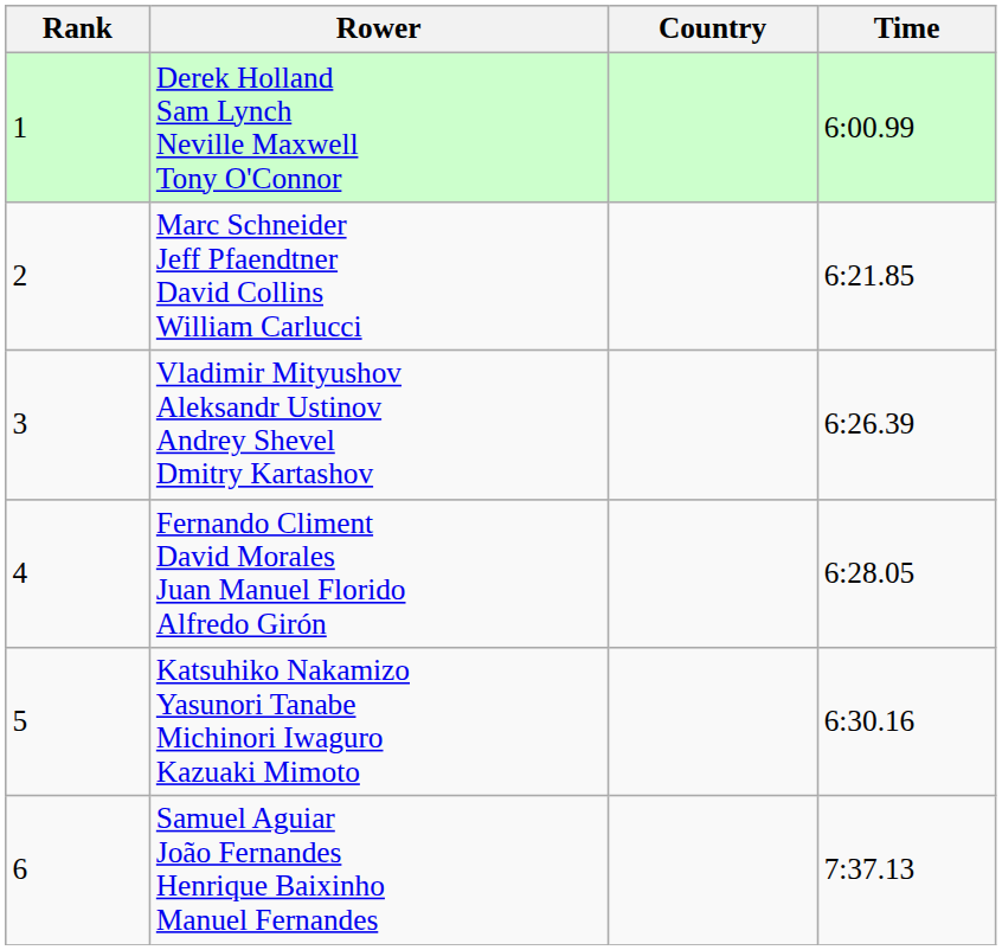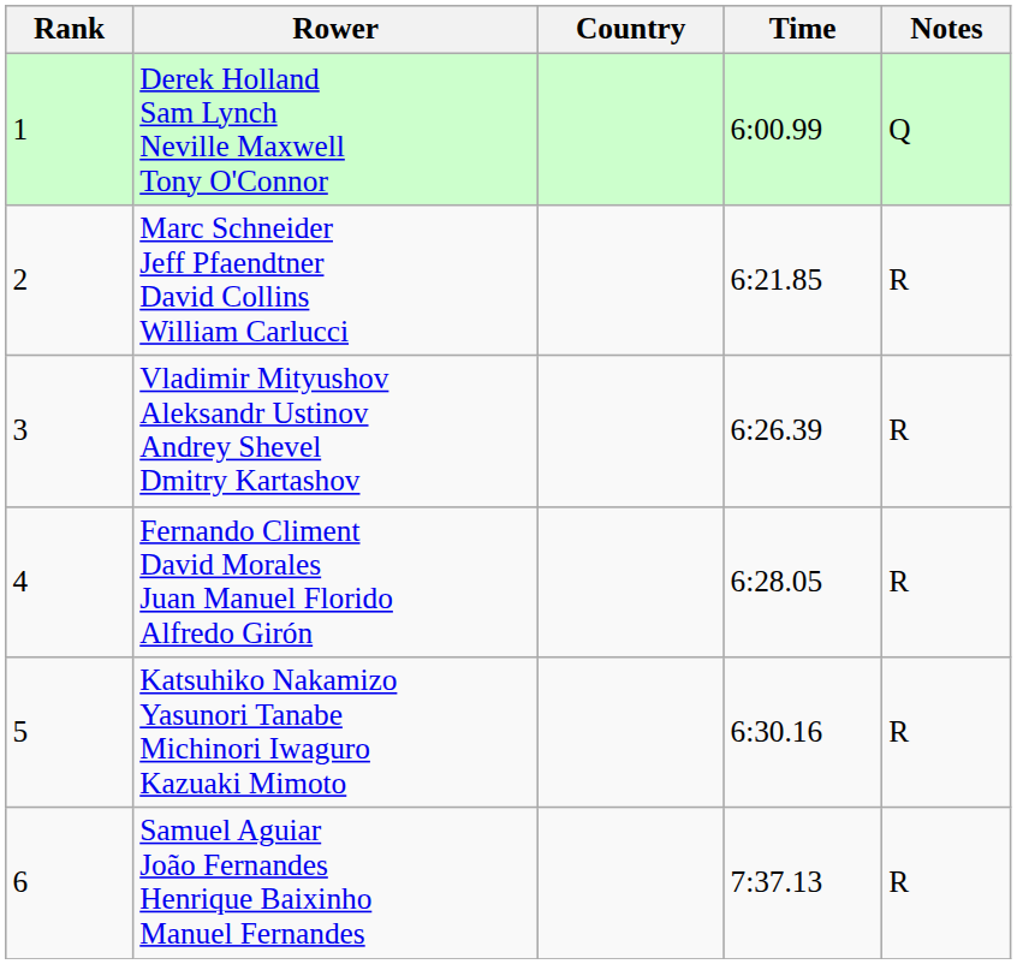 <table class="wikitable sortable" width=60%>
 <tr>
 <th>Rank</th>
 <th>Rower</th>
 <th>Country</th>
 <th>Time</th>
+<th>Notes</th>
 </tr>
 <tr bgcolor=ccffcc>
 <td>1</td>
 <td><a href='#'>Derek Holland</a><br><a href='#'>Sam Lynch</a><br><a href='#'>Neville Maxwell</a><br><a href='#'>Tony O'Connor</a></td>
 <td></td>
 <td>6:00.99</td>
+<td>Q</td>
 </tr>
 <tr>
 <td>2</td>
 <td><a href='#'>Marc Schneider</a><br><a href='#'>Jeff Pfaendtner</a><br><a href='#'>David Collins</a><br><a href='#'>William Carlucci</a></td>
 <td></td>
 <td>6:21.85</td>
+<td>R</td>
 </tr>
 <tr>
 <td>3</td>
 <td><a href='#'>Vladimir Mityushov</a><br><a href='#'>Aleksandr Ustinov</a><br><a href='#'>Andrey Shevel</a><br><a href='#'>Dmitry Kartashov</a></td>
 <td></td>
 <td>6:26.39</td>
+<td>R</td>
 </tr>
 <tr>
 <td>4</td>
 <td><a href='#'>Fernando Climent</a><br><a href='#'>David Morales</a><br><a href='#'>Juan Manuel Florido</a><br><a href='#'>Alfredo Girón</a></td>
 <td></td>
 <td>6:28.05</td>
+<td>R</td>
 </tr>
 <tr>
 <td>5</td>
 <td><a href='#'>Katsuhiko Nakamizo</a><br><a href='#'>Yasunori Tanabe</a><br><a href='#'>Michinori Iwaguro</a><br><a href='#'>Kazuaki Mimoto</a></td>
 <td></td>
 <td>6:30.16</td>
+<td>R</td>
 </tr>
 <tr>
 <td>6</td>
 <td><a href='#'>Samuel Aguiar</a><br><a href='#'>João Fernandes</a><br><a href='#'>Henrique Baixinho</a><br><a href='#'>Manuel Fernandes</a></td>
 <td></td>
 <td>7:37.13</td>
+<td>R</td>
 </tr>
 </table>
